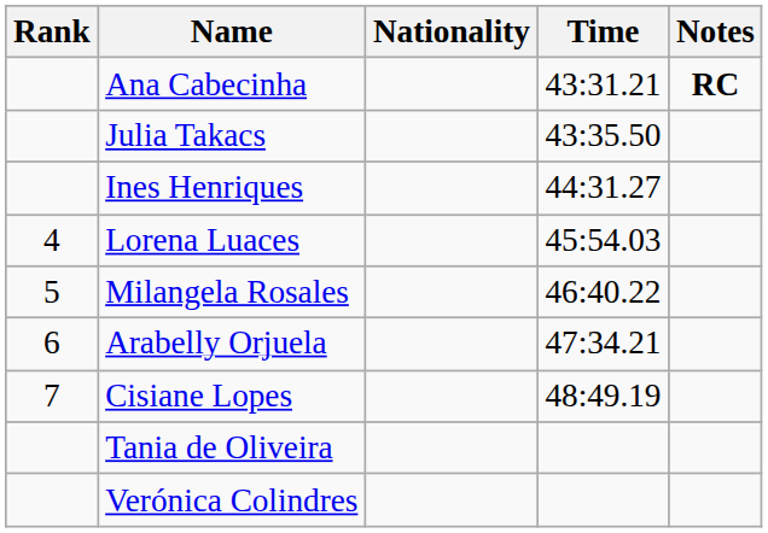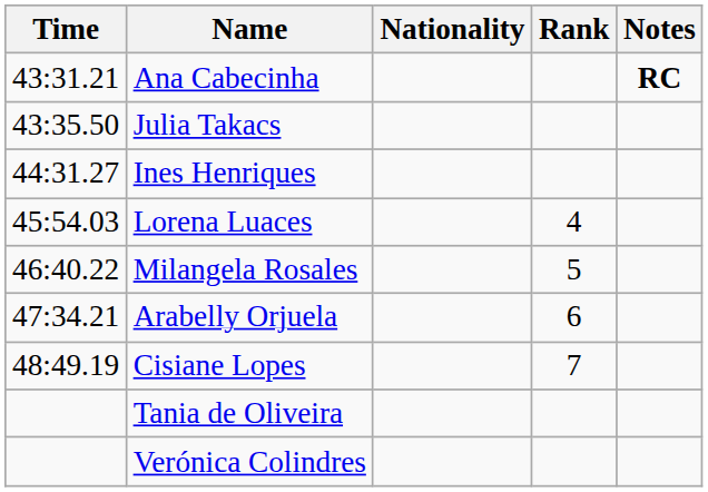 <table class="wikitable sortable" style="text-align:center">
 <tr>
-<th>Rank</th>
+<th>Time</th>
 <th>Name</th>
 <th>Nationality</th>
-<th>Time</th>
+<th>Rank</th>
 <th>Notes</th>
 </tr>
 <tr>
-<td></td>
+<td>43:31.21</td>
 <td align=left><a href='#'>Ana Cabecinha</a></td>
 <td align=left></td>
-<td>43:31.21</td>
+<td></td>
 <td><strong>RC</strong></td>
 </tr>
 <tr>
-<td></td>
+<td>43:35.50</td>
 <td align=left><a href='#'>Julia Takacs</a></td>
 <td align=left></td>
-<td>43:35.50</td>
+<td></td>
 <td></td>
 </tr>
 <tr>
-<td></td>
+<td>44:31.27</td>
 <td align=left><a href='#'>Ines Henriques</a></td>
 <td align=left></td>
-<td>44:31.27</td>
+<td></td>
 <td></td>
 </tr>
 <tr>
-<td>4</td>
+<td>45:54.03</td>
 <td align=left><a href='#'>Lorena Luaces</a></td>
 <td align=left></td>
-<td>45:54.03</td>
+<td>4</td>
 <td></td>
 </tr>
 <tr>
-<td>5</td>
+<td>46:40.22</td>
 <td align=left><a href='#'>Milangela Rosales</a></td>
 <td align=left></td>
-<td>46:40.22</td>
+<td>5</td>
 <td></td>
 </tr>
 <tr>
-<td>6</td>
+<td>47:34.21</td>
 <td align=left><a href='#'>Arabelly Orjuela</a></td>
 <td align=left></td>
-<td>47:34.21</td>
+<td>6</td>
 <td></td>
 </tr>
 <tr>
-<td>7</td>
+<td>48:49.19</td>
 <td align=left><a href='#'>Cisiane Lopes</a></td>
 <td align=left></td>
-<td>48:49.19</td>
+<td>7</td>
 <td></td>
 </tr>
 <tr>
 <td></td>
 <td align=left><a href='#'>Tania de Oliveira</a></td>
 <td align=left></td>
 <td></td>
 <td></td>
 </tr>
 <tr>
 <td></td>
 <td align=left><a href='#'>Verónica Colindres</a></td>
 <td align=left></td>
 <td></td>
 <td></td>
 </tr>
 </table>
